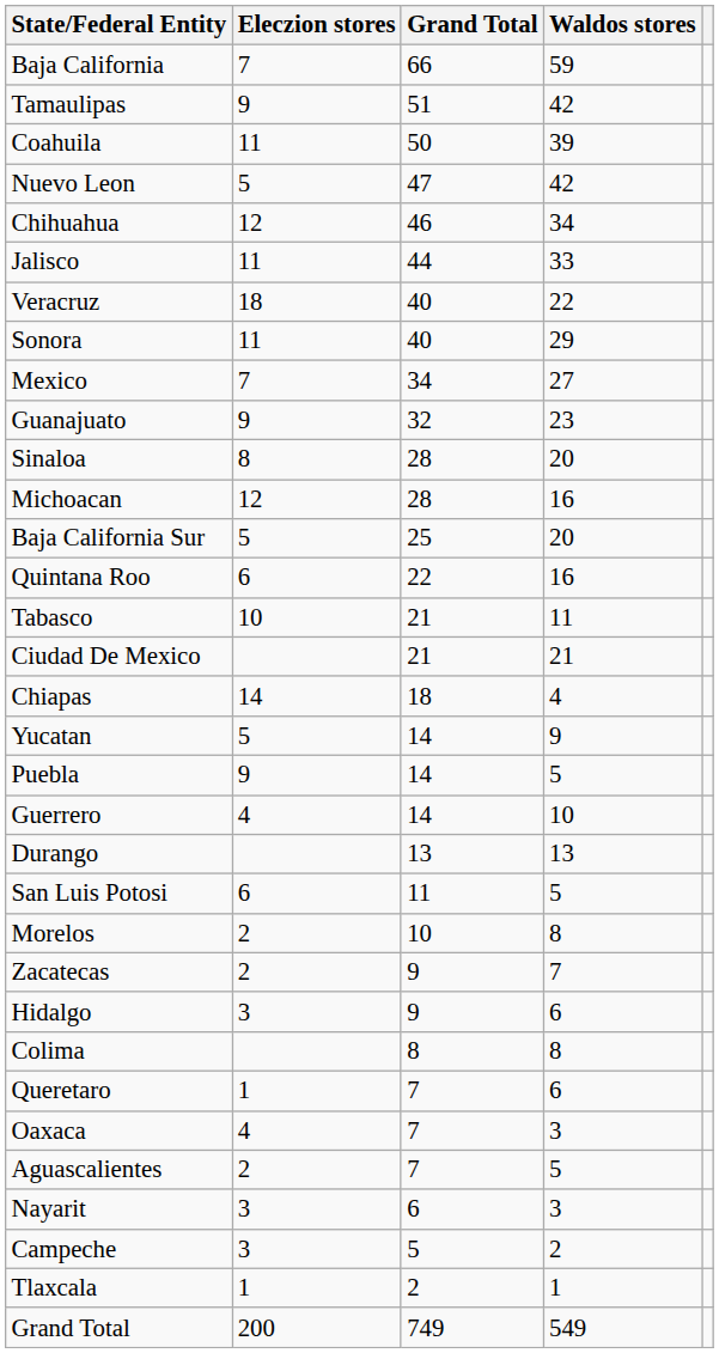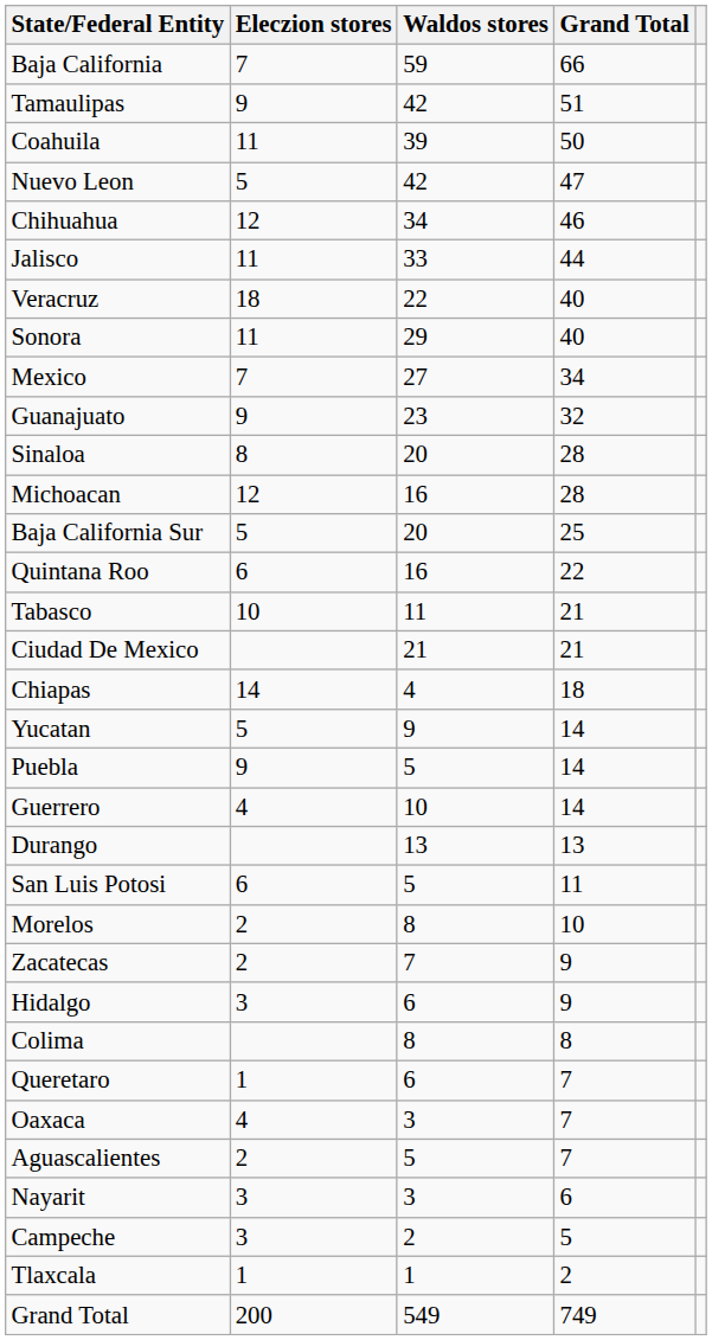 <table class="wikitable sortable">
 <tr>
 <th>State/Federal Entity</th>
 <th>Eleczion stores</th>
+<th>Waldos stores</th>
 <th>Grand Total</th>
-<th>Waldos stores</th>
 <th></th>
 </tr>
 <tr>
 <td>Baja California</td>
 <td>7</td>
+<td>59</td>
 <td>66</td>
-<td>59</td>
 <td></td>
 </tr>
 <tr>
 <td>Tamaulipas</td>
 <td>9</td>
+<td>42</td>
 <td>51</td>
-<td>42</td>
 <td></td>
 </tr>
 <tr>
 <td>Coahuila</td>
 <td>11</td>
+<td>39</td>
 <td>50</td>
-<td>39</td>
 <td></td>
 </tr>
 <tr>
 <td>Nuevo Leon</td>
 <td>5</td>
+<td>42</td>
 <td>47</td>
-<td>42</td>
 <td></td>
 </tr>
 <tr>
 <td>Chihuahua</td>
 <td>12</td>
+<td>34</td>
 <td>46</td>
-<td>34</td>
 <td></td>
 </tr>
 <tr>
 <td>Jalisco</td>
 <td>11</td>
+<td>33</td>
 <td>44</td>
-<td>33</td>
 <td></td>
 </tr>
 <tr>
 <td>Veracruz</td>
 <td>18</td>
+<td>22</td>
 <td>40</td>
-<td>22</td>
 <td></td>
 </tr>
 <tr>
 <td>Sonora</td>
 <td>11</td>
+<td>29</td>
 <td>40</td>
-<td>29</td>
 <td></td>
 </tr>
 <tr>
 <td>Mexico</td>
 <td>7</td>
+<td>27</td>
 <td>34</td>
-<td>27</td>
 <td></td>
 </tr>
 <tr>
 <td>Guanajuato</td>
 <td>9</td>
+<td>23</td>
 <td>32</td>
-<td>23</td>
 <td></td>
 </tr>
 <tr>
 <td>Sinaloa</td>
 <td>8</td>
+<td>20</td>
 <td>28</td>
-<td>20</td>
 <td></td>
 </tr>
 <tr>
 <td>Michoacan</td>
 <td>12</td>
+<td>16</td>
 <td>28</td>
-<td>16</td>
 <td></td>
 </tr>
 <tr>
 <td>Baja California Sur</td>
 <td>5</td>
+<td>20</td>
 <td>25</td>
-<td>20</td>
 <td></td>
 </tr>
 <tr>
 <td>Quintana Roo</td>
 <td>6</td>
+<td>16</td>
 <td>22</td>
-<td>16</td>
 <td></td>
 </tr>
 <tr>
 <td>Tabasco</td>
 <td>10</td>
+<td>11</td>
 <td>21</td>
-<td>11</td>
 <td></td>
 </tr>
 <tr>
 <td>Ciudad De Mexico</td>
 <td></td>
 <td>21</td>
 <td>21</td>
 <td></td>
 </tr>
 <tr>
 <td>Chiapas</td>
 <td>14</td>
+<td>4</td>
 <td>18</td>
-<td>4</td>
 <td></td>
 </tr>
 <tr>
 <td>Yucatan</td>
 <td>5</td>
+<td>9</td>
 <td>14</td>
-<td>9</td>
 <td></td>
 </tr>
 <tr>
 <td>Puebla</td>
 <td>9</td>
+<td>5</td>
 <td>14</td>
-<td>5</td>
 <td></td>
 </tr>
 <tr>
 <td>Guerrero</td>
 <td>4</td>
+<td>10</td>
 <td>14</td>
-<td>10</td>
 <td></td>
 </tr>
 <tr>
 <td>Durango</td>
 <td></td>
 <td>13</td>
 <td>13</td>
 <td></td>
 </tr>
 <tr>
 <td>San Luis Potosi</td>
 <td>6</td>
+<td>5</td>
 <td>11</td>
-<td>5</td>
 <td></td>
 </tr>
 <tr>
 <td>Morelos</td>
 <td>2</td>
+<td>8</td>
 <td>10</td>
-<td>8</td>
 <td></td>
 </tr>
 <tr>
 <td>Zacatecas</td>
 <td>2</td>
+<td>7</td>
 <td>9</td>
-<td>7</td>
 <td></td>
 </tr>
 <tr>
 <td>Hidalgo</td>
 <td>3</td>
+<td>6</td>
 <td>9</td>
-<td>6</td>
 <td></td>
 </tr>
 <tr>
 <td>Colima</td>
 <td></td>
 <td>8</td>
 <td>8</td>
 <td></td>
 </tr>
 <tr>
 <td>Queretaro</td>
 <td>1</td>
+<td>6</td>
 <td>7</td>
-<td>6</td>
 <td></td>
 </tr>
 <tr>
 <td>Oaxaca</td>
 <td>4</td>
+<td>3</td>
 <td>7</td>
-<td>3</td>
 <td></td>
 </tr>
 <tr>
 <td>Aguascalientes</td>
 <td>2</td>
+<td>5</td>
 <td>7</td>
-<td>5</td>
 <td></td>
 </tr>
 <tr>
 <td>Nayarit</td>
 <td>3</td>
+<td>3</td>
 <td>6</td>
-<td>3</td>
 <td></td>
 </tr>
 <tr>
 <td>Campeche</td>
 <td>3</td>
+<td>2</td>
 <td>5</td>
-<td>2</td>
 <td></td>
 </tr>
 <tr>
 <td>Tlaxcala</td>
 <td>1</td>
+<td>1</td>
 <td>2</td>
-<td>1</td>
 <td></td>
 </tr>
 <tr>
 <td>Grand Total</td>
 <td>200</td>
+<td>549</td>
 <td>749</td>
-<td>549</td>
 <td></td>
 </tr>
 </table>
